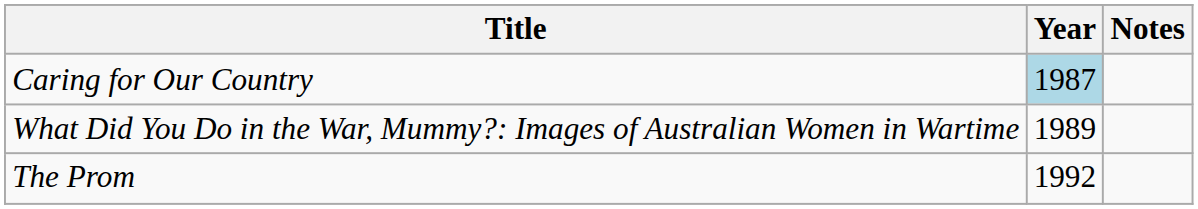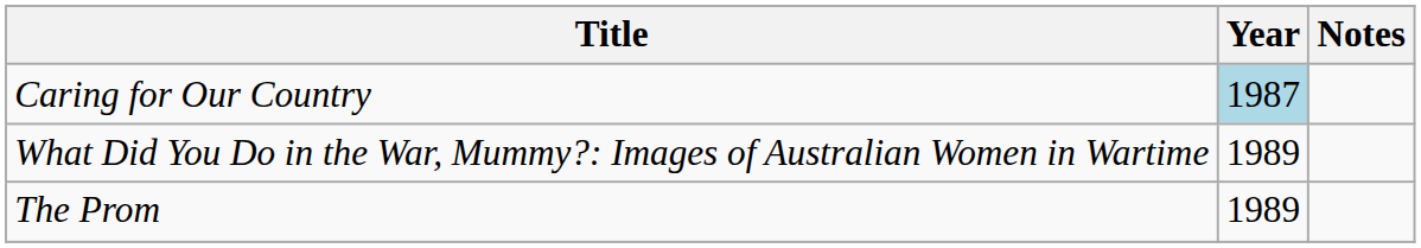 <table class="wikitable">
 <tr>
 <th>Title</th>
 <th>Year</th>
 <th>Notes</th>
 </tr>
 <tr>
 <td><em>Caring for Our Country</em></td>
 <td style="background: lightblue;">1987</td>
 <td></td>
 </tr>
 <tr>
 <td><em>What Did You Do in the War, Mummy?: Images of Australian Women in Wartime</em></td>
 <td>1989</td>
 <td></td>
 </tr>
 <tr>
 <td><em>The Prom</em></td>
-<td>1992</td>
+<td>1989</td>
 <td></td>
 </tr>
 </table>
